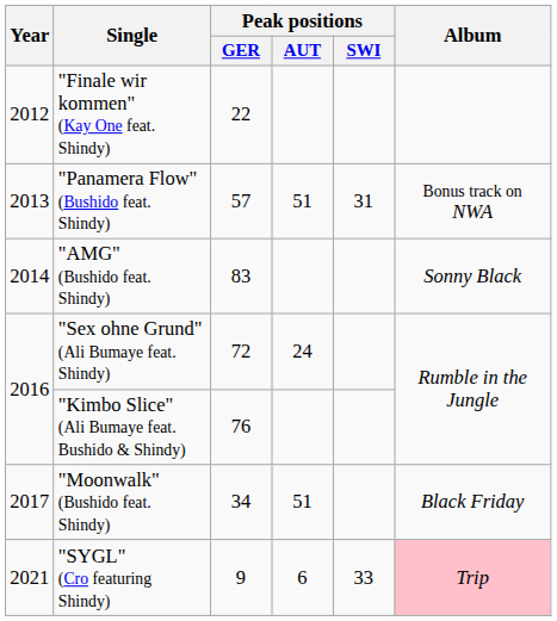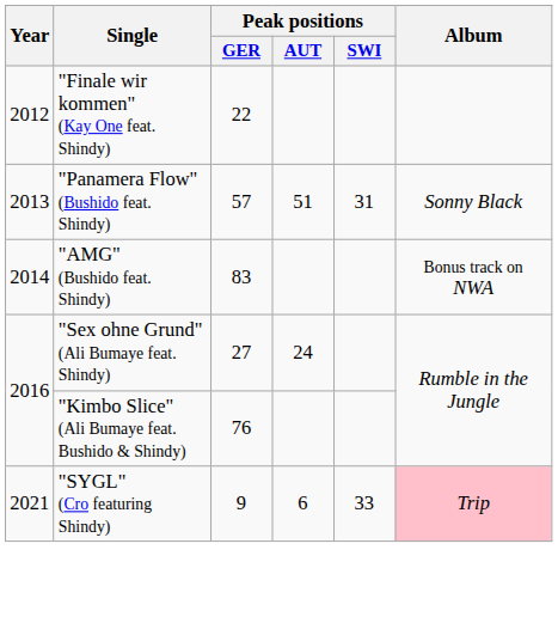 <table class="wikitable">
 <tr>
 <th align="center" rowspan="2" width="10">Year</th>
 <th align="center" rowspan="2" width="120">Single</th>
 <th align="center" colspan="3" width="30">Peak positions</th>
 <th align="center" rowspan="2" width="120">Album</th>
 </tr>
 <tr>
 <th scope="col" style="width:3em;font-size:90%;"><a href='#'>GER</a><br></th>
 <th scope="col" style="width:3em;font-size:90%;"><a href='#'>AUT</a><br></th>
 <th scope="col" style="width:3em;font-size:90%;"><a href='#'>SWI</a><br></th>
 </tr>
 <tr>
 <td>2012</td>
 <td>"Finale wir kommen" <br><small>(<a href='#'>Kay One</a> feat. Shindy)</small></td>
 <td align="center">22</td>
 <td align="center"></td>
 <td align="center"></td>
 <td align="center"></td>
 </tr>
 <tr>
 <td>2013</td>
 <td>"Panamera Flow" <br><small>(<a href='#'>Bushido</a> feat. Shindy)</small></td>
 <td align="center">57</td>
 <td align="center">51</td>
 <td align="center">31</td>
-<td align="center"><small>Bonus track on</small> <br> <em>NWA</em></td>
+<td align="center"><em>Sonny Black</em></td>
 </tr>
 <tr>
 <td>2014</td>
 <td>"AMG" <br><small>(Bushido feat. Shindy)</small></td>
 <td align="center">83</td>
 <td align="center"></td>
 <td align="center"></td>
-<td align="center"><em>Sonny Black</em></td>
+<td align="center"><small>Bonus track on</small> <br> <em>NWA</em></td>
 </tr>
 <tr>
 <td align="center" rowspan="2">2016</td>
 <td>"Sex ohne Grund" <br><small>(Ali Bumaye feat. Shindy)</small></td>
-<td align="center">72</td>
+<td align="center">27</td>
 <td align="center">24</td>
 <td align="center"></td>
 <td align="center" rowspan="2"><em>Rumble in the Jungle</em></td>
 </tr>
 <tr>
 <td>"Kimbo Slice" <br><small>(Ali Bumaye feat. Bushido & Shindy)</small></td>
 <td align="center">76</td>
 <td align="center"></td>
 <td align="center"></td>
 </tr>
 <tr>
-<td align="center">2017</td>
-<td>"Moonwalk" <br><small>(Bushido feat. Shindy)</small></td>
-<td align="center">34</td>
-<td align="center">51</td>
-<td align="center"></td>
-<td align="center"><em>Black Friday</em></td>
-</tr>
-<tr>
 <td align="center">2021</td>
 <td>"SYGL" <br><small>(<a href='#'>Cro</a> featuring Shindy)</small></td>
 <td align="center">9</td>
 <td align="center">6</td>
 <td align="center">33</td>
 <td align="center" style="background: pink;"><em>Trip</em></td>
 </tr>
 </table>
